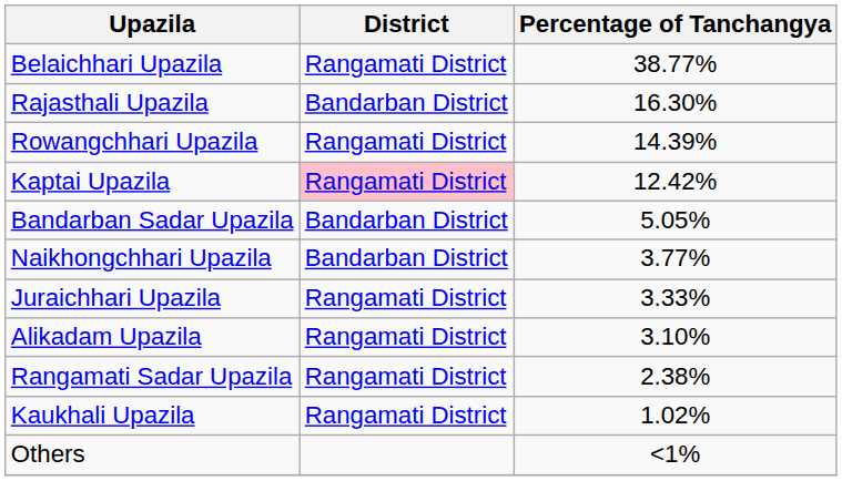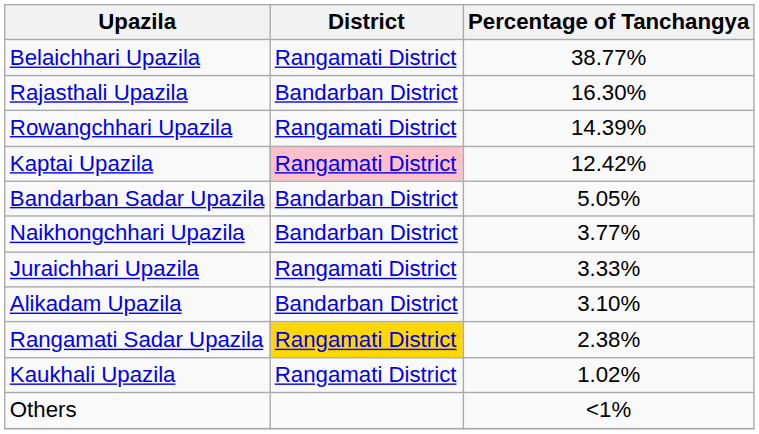 <table class="wikitable sortable static-row-numbers static-row-header-text defaultleft col2right hover-highlight">
 <tr>
 <th>Upazila</th>
 <th>District</th>
 <th>Percentage of Tanchangya </th>
 </tr>
 <tr>
 <td><a href='#'>Belaichhari Upazila</a></td>
 <td><a href='#'>Rangamati District</a></td>
 <td align=center>38.77%</td>
 </tr>
 <tr>
 <td><a href='#'>Rajasthali Upazila</a></td>
 <td><a href='#'>Bandarban District</a></td>
 <td align=center>16.30%</td>
 </tr>
 <tr>
 <td><a href='#'>Rowangchhari Upazila</a></td>
 <td><a href='#'>Rangamati District</a></td>
 <td align=center>14.39%</td>
 </tr>
 <tr>
 <td><a href='#'>Kaptai Upazila</a></td>
 <td style="background: pink;"><a href='#'>Rangamati District</a></td>
 <td align=center>12.42%</td>
 </tr>
 <tr>
 <td><a href='#'>Bandarban Sadar Upazila</a></td>
 <td><a href='#'>Bandarban District</a></td>
 <td align=center>5.05%</td>
 </tr>
 <tr>
 <td><a href='#'>Naikhongchhari Upazila</a></td>
 <td><a href='#'>Bandarban District</a></td>
 <td align=center>3.77%</td>
 </tr>
 <tr>
 <td><a href='#'>Juraichhari Upazila</a></td>
 <td><a href='#'>Rangamati District</a></td>
 <td align=center>3.33%</td>
 </tr>
 <tr>
 <td><a href='#'>Alikadam Upazila</a></td>
-<td><a href='#'>Rangamati District</a></td>
+<td><a href='#'>Bandarban District</a></td>
 <td align=center>3.10%</td>
 </tr>
 <tr>
 <td><a href='#'>Rangamati Sadar Upazila</a></td>
-<td><a href='#'>Rangamati District</a></td>
+<td style="background: gold;"><a href='#'>Rangamati District</a></td>
 <td align=center>2.38%</td>
 </tr>
 <tr>
 <td><a href='#'>Kaukhali Upazila</a></td>
 <td><a href='#'>Rangamati District</a></td>
 <td align=center>1.02%</td>
 </tr>
 <tr>
 <td>Others</td>
 <td></td>
 <td align=center><1%</td>
 </tr>
 <tr>
 </tr>
 </table>
